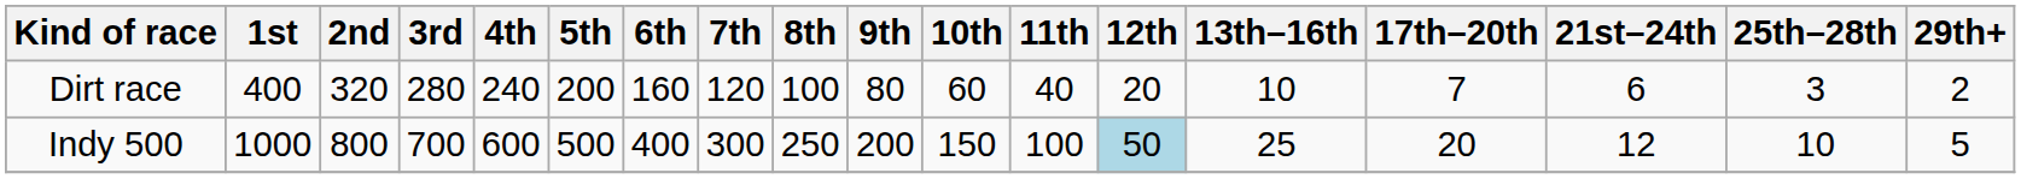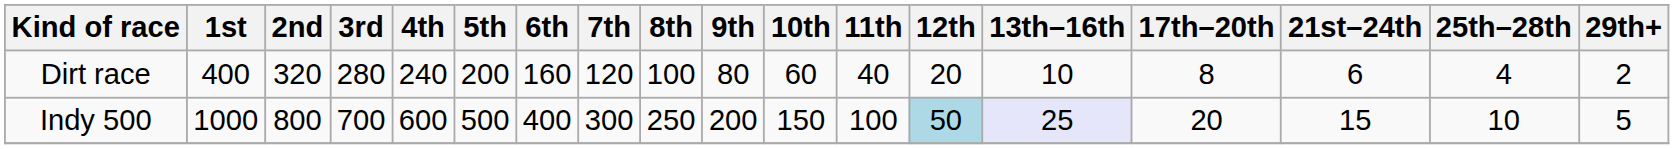 <table class="wikitable" style="text-align:center">
 <tr>
 <th>Kind of race</th>
 <th>1st</th>
 <th>2nd</th>
 <th>3rd</th>
 <th>4th</th>
 <th>5th</th>
 <th>6th</th>
 <th>7th</th>
 <th>8th</th>
 <th>9th</th>
 <th>10th</th>
 <th>11th</th>
 <th>12th</th>
 <th>13th–16th</th>
 <th>17th–20th</th>
 <th>21st–24th</th>
 <th>25th–28th</th>
 <th>29th+</th>
 </tr>
 <tr>
 <td>Dirt race</td>
 <td>400</td>
 <td>320</td>
 <td>280</td>
 <td>240</td>
 <td>200</td>
 <td>160</td>
 <td>120</td>
 <td>100</td>
 <td>80</td>
 <td>60</td>
 <td>40</td>
 <td>20</td>
 <td>10</td>
-<td>7</td>
+<td>8</td>
 <td>6</td>
-<td>3</td>
+<td>4</td>
 <td>2</td>
 </tr>
 <tr>
 <td>Indy 500</td>
 <td>1000</td>
 <td>800</td>
 <td>700</td>
 <td>600</td>
 <td>500</td>
 <td>400</td>
 <td>300</td>
 <td>250</td>
 <td>200</td>
 <td>150</td>
 <td>100</td>
 <td style="background: lightblue;">50</td>
-<td>25</td>
+<td style="background: lavender;">25</td>
 <td>20</td>
-<td>12</td>
+<td>15</td>
 <td>10</td>
 <td>5</td>
 </tr>
 <tr>
 </tr>
 </table>
